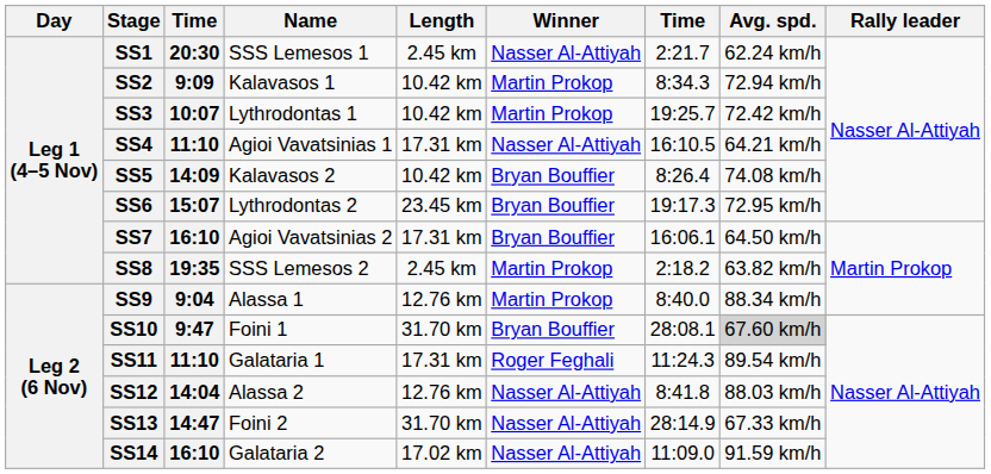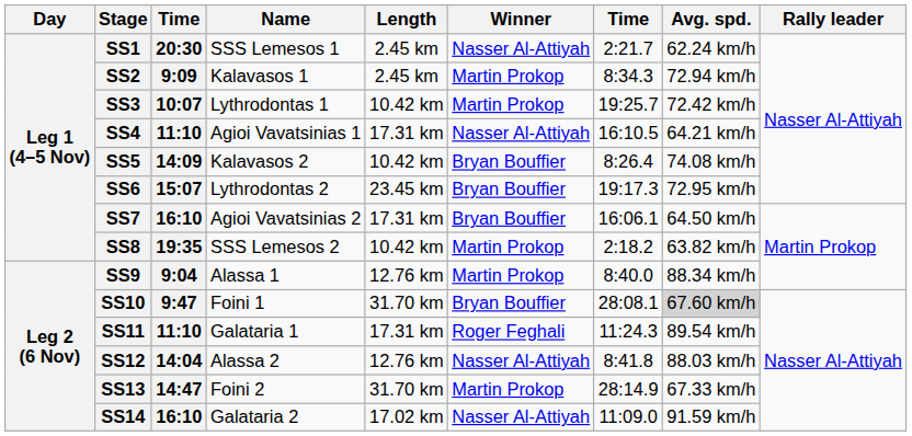 <table class="wikitable" style="text-align: center; font-size: 90%; max-width: 950px;">
 <tr>
 <th>Day</th>
 <th>Stage</th>
 <th>Time</th>
 <th>Name</th>
 <th>Length</th>
 <th>Winner</th>
 <th>Time</th>
 <th>Avg. spd.</th>
 <th>Rally leader</th>
 </tr>
 <tr>
 <th rowspan="8">Leg 1<br>(4–5 Nov)</th>
 <th>SS1</th>
 <th>20:30</th>
 <td align=left>SSS Lemesos 1</td>
 <td>2.45 km</td>
 <td align=left> <a href='#'>Nasser Al-Attiyah</a></td>
 <td>2:21.7</td>
 <td>62.24 km/h</td>
 <td align=left rowspan=6> <a href='#'>Nasser Al-Attiyah</a></td>
 </tr>
 <tr>
 <th>SS2</th>
 <th>9:09</th>
 <td align=left>Kalavasos 1</td>
-<td>10.42 km</td>
+<td>2.45 km</td>
 <td align=left> <a href='#'>Martin Prokop</a></td>
 <td>8:34.3</td>
 <td>72.94 km/h</td>
 </tr>
 <tr>
 <th>SS3</th>
 <th>10:07</th>
 <td align=left>Lythrodontas 1</td>
 <td>10.42 km</td>
 <td align=left> <a href='#'>Martin Prokop</a></td>
 <td>19:25.7</td>
 <td>72.42 km/h</td>
 </tr>
 <tr>
 <th>SS4</th>
 <th>11:10</th>
 <td align=left>Agioi Vavatsinias 1</td>
 <td>17.31 km</td>
 <td align=left> <a href='#'>Nasser Al-Attiyah</a></td>
 <td>16:10.5</td>
 <td>64.21 km/h</td>
 </tr>
 <tr>
 <th>SS5</th>
 <th>14:09</th>
 <td align=left>Kalavasos 2</td>
 <td>10.42 km</td>
 <td align=left> <a href='#'>Bryan Bouffier</a></td>
 <td>8:26.4</td>
 <td>74.08 km/h</td>
 </tr>
 <tr>
 <th>SS6</th>
 <th>15:07</th>
 <td align=left>Lythrodontas 2</td>
 <td>23.45 km</td>
 <td align=left> <a href='#'>Bryan Bouffier</a></td>
 <td>19:17.3</td>
 <td>72.95 km/h</td>
 </tr>
 <tr>
 <th>SS7</th>
 <th>16:10</th>
 <td align=left>Agioi Vavatsinias 2</td>
 <td>17.31 km</td>
 <td align=left> <a href='#'>Bryan Bouffier</a></td>
 <td>16:06.1</td>
 <td>64.50 km/h</td>
 <td align=left rowspan=3> <a href='#'>Martin Prokop</a></td>
 </tr>
 <tr>
 <th>SS8</th>
 <th>19:35</th>
 <td align=left>SSS Lemesos 2</td>
-<td>2.45 km</td>
+<td>10.42 km</td>
 <td align=left> <a href='#'>Martin Prokop</a></td>
 <td>2:18.2</td>
 <td>63.82 km/h</td>
 </tr>
 <tr>
 <th rowspan="6">Leg 2<br>(6 Nov)</th>
 <th>SS9</th>
 <th>9:04</th>
 <td align=left>Alassa 1</td>
 <td>12.76 km</td>
 <td align=left> <a href='#'>Martin Prokop</a></td>
 <td>8:40.0</td>
 <td>88.34 km/h</td>
 </tr>
 <tr>
 <th>SS10</th>
 <th>9:47</th>
 <td align=left>Foini 1</td>
 <td>31.70 km</td>
 <td align=left> <a href='#'>Bryan Bouffier</a></td>
 <td>28:08.1</td>
 <td style="background: lightgrey;">67.60 km/h</td>
 <td align=left rowspan=5> <a href='#'>Nasser Al-Attiyah</a></td>
 </tr>
 <tr>
 <th>SS11</th>
 <th>11:10</th>
 <td align=left>Galataria 1</td>
 <td>17.31 km</td>
 <td align=left> <a href='#'>Roger Feghali</a></td>
 <td>11:24.3</td>
 <td>89.54 km/h</td>
 </tr>
 <tr>
 <th>SS12</th>
 <th>14:04</th>
 <td align=left>Alassa 2</td>
 <td>12.76 km</td>
 <td align=left> <a href='#'>Nasser Al-Attiyah</a></td>
 <td>8:41.8</td>
 <td>88.03 km/h</td>
 </tr>
 <tr>
 <th>SS13</th>
 <th>14:47</th>
 <td align=left>Foini 2</td>
 <td>31.70 km</td>
-<td align=left> <a href='#'>Nasser Al-Attiyah</a></td>
+<td align=left> <a href='#'>Martin Prokop</a></td>
 <td>28:14.9</td>
 <td>67.33 km/h</td>
 </tr>
 <tr>
 <th>SS14</th>
 <th>16:10</th>
 <td align=left>Galataria 2</td>
 <td>17.02 km</td>
 <td align=left> <a href='#'>Nasser Al-Attiyah</a></td>
 <td>11:09.0</td>
 <td>91.59 km/h</td>
 </tr>
 </table>
